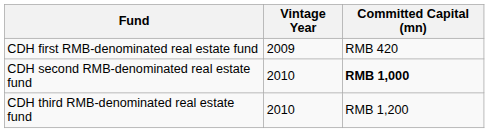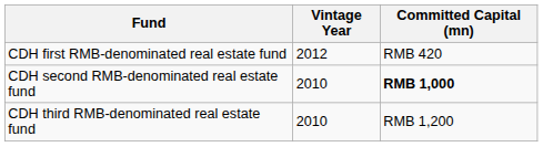 <table class="wikitable">
 <tr>
 <th>Fund</th>
 <th>Vintage Year</th>
 <th>Committed Capital (mn)</th>
 </tr>
 <tr>
 <td>CDH first RMB-denominated real estate fund</td>
-<td>2009</td>
+<td>2012</td>
 <td>RMB 420</td>
 </tr>
 <tr>
 <td>CDH second RMB-denominated real estate fund</td>
 <td>2010</td>
 <td><strong>RMB 1,000</strong></td>
 </tr>
 <tr>
 <td>CDH third RMB-denominated real estate fund</td>
 <td>2010</td>
 <td>RMB 1,200</td>
 </tr>
 </table>
